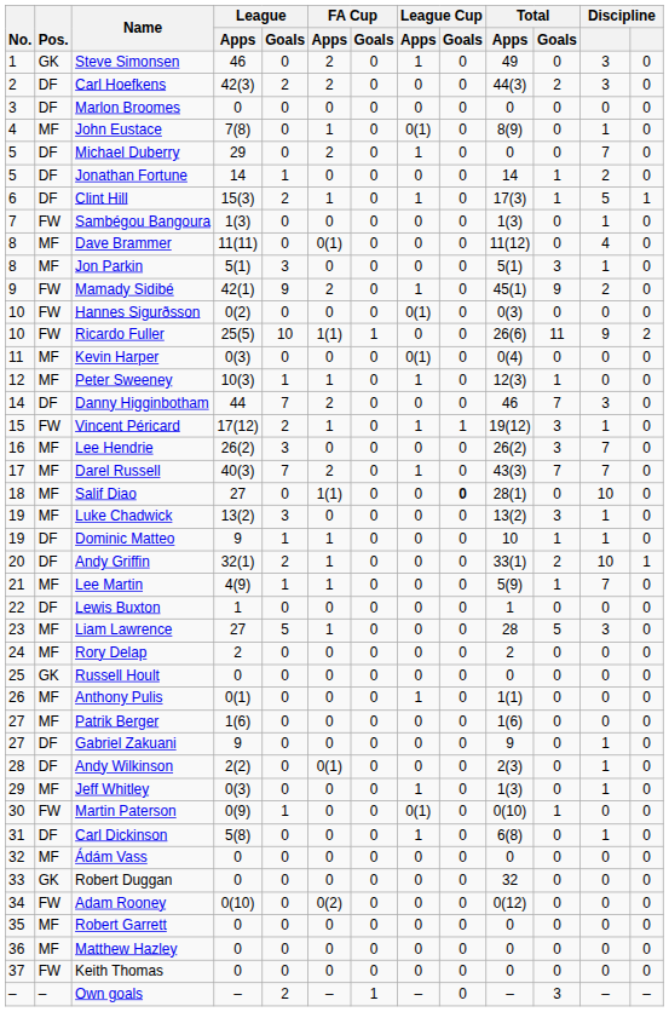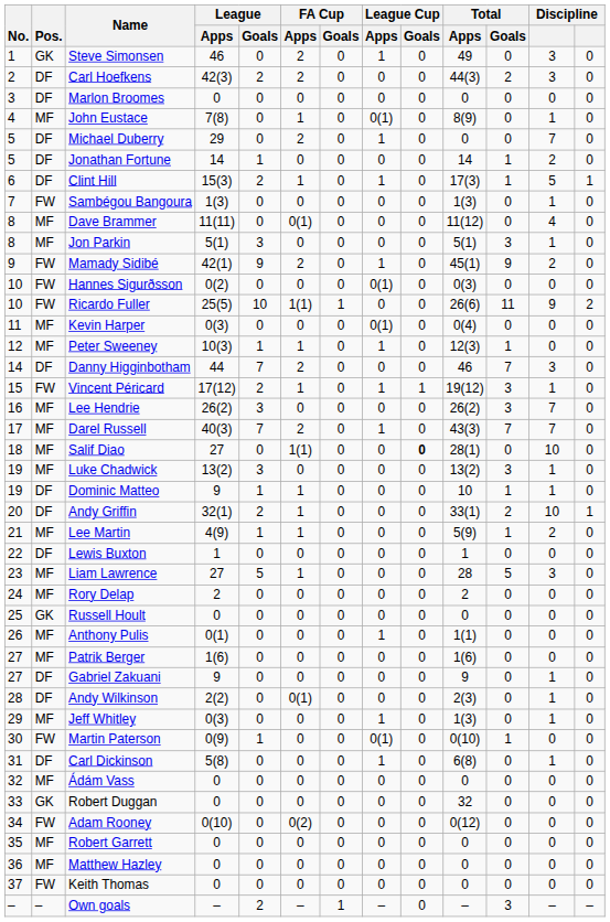 <table class="wikitable" style="text-align:center">
 <tr>
 <th rowspan="2" valign="bottom">No.</th>
 <th rowspan="2" valign="bottom">Pos.</th>
 <th rowspan="2">Name</th>
 <th colspan="2" width="85">League</th>
 <th colspan="2" width="85">FA Cup</th>
 <th colspan="2" width="85">League Cup</th>
 <th colspan="2" width="85">Total</th>
 <th colspan="2" width="85">Discipline</th>
 </tr>
 <tr>
 <th>Apps</th>
 <th>Goals</th>
 <th>Apps</th>
 <th>Goals</th>
 <th>Apps</th>
 <th>Goals</th>
 <th>Apps</th>
 <th>Goals</th>
 <th></th>
 <th></th>
 </tr>
 <tr>
 <td align="left">1</td>
 <td align="left">GK</td>
 <td align="left"> <a href='#'>Steve Simonsen</a></td>
 <td>46</td>
 <td>0</td>
 <td>2</td>
 <td>0</td>
 <td>1</td>
 <td>0</td>
 <td>49</td>
 <td>0</td>
 <td>3</td>
 <td>0</td>
 </tr>
 <tr>
 <td align="left">2</td>
 <td align="left">DF</td>
 <td align="left"> <a href='#'>Carl Hoefkens</a></td>
 <td>42(3)</td>
 <td>2</td>
 <td>2</td>
 <td>0</td>
 <td>0</td>
 <td>0</td>
 <td>44(3)</td>
 <td>2</td>
 <td>3</td>
 <td>0</td>
 </tr>
 <tr>
 <td align="left">3</td>
 <td align="left">DF</td>
 <td align="left"> <a href='#'>Marlon Broomes</a></td>
 <td>0</td>
 <td>0</td>
 <td>0</td>
 <td>0</td>
 <td>0</td>
 <td>0</td>
 <td>0</td>
 <td>0</td>
 <td>0</td>
 <td>0</td>
 </tr>
 <tr>
 <td align="left">4</td>
 <td align="left">MF</td>
 <td align="left"> <a href='#'>John Eustace</a></td>
 <td>7(8)</td>
 <td>0</td>
 <td>1</td>
 <td>0</td>
 <td>0(1)</td>
 <td>0</td>
 <td>8(9)</td>
 <td>0</td>
 <td>1</td>
 <td>0</td>
 </tr>
 <tr>
 <td align="left">5</td>
 <td align="left">DF</td>
 <td align="left"> <a href='#'>Michael Duberry</a></td>
 <td>29</td>
 <td>0</td>
 <td>2</td>
 <td>0</td>
 <td>1</td>
 <td>0</td>
 <td>0</td>
 <td>0</td>
 <td>7</td>
 <td>0</td>
 </tr>
 <tr>
 <td align="left">5</td>
 <td align="left">DF</td>
 <td align="left"> <a href='#'>Jonathan Fortune</a></td>
 <td>14</td>
 <td>1</td>
 <td>0</td>
 <td>0</td>
 <td>0</td>
 <td>0</td>
 <td>14</td>
 <td>1</td>
 <td>2</td>
 <td>0</td>
 </tr>
 <tr>
 <td align="left">6</td>
 <td align="left">DF</td>
 <td align="left"> <a href='#'>Clint Hill</a></td>
 <td>15(3)</td>
 <td>2</td>
 <td>1</td>
 <td>0</td>
 <td>1</td>
 <td>0</td>
 <td>17(3)</td>
 <td>1</td>
 <td>5</td>
 <td>1</td>
 </tr>
 <tr>
 <td align="left">7</td>
 <td align="left">FW</td>
 <td align="left"> <a href='#'>Sambégou Bangoura</a></td>
 <td>1(3)</td>
 <td>0</td>
 <td>0</td>
 <td>0</td>
 <td>0</td>
 <td>0</td>
 <td>1(3)</td>
 <td>0</td>
 <td>1</td>
 <td>0</td>
 </tr>
 <tr>
 <td align="left">8</td>
 <td align="left">MF</td>
 <td align="left"> <a href='#'>Dave Brammer</a></td>
 <td>11(11)</td>
 <td>0</td>
 <td>0(1)</td>
 <td>0</td>
 <td>0</td>
 <td>0</td>
 <td>11(12)</td>
 <td>0</td>
 <td>4</td>
 <td>0</td>
 </tr>
 <tr>
 <td align="left">8</td>
 <td align="left">MF</td>
 <td align="left"> <a href='#'>Jon Parkin</a></td>
 <td>5(1)</td>
 <td>3</td>
 <td>0</td>
 <td>0</td>
 <td>0</td>
 <td>0</td>
 <td>5(1)</td>
 <td>3</td>
 <td>1</td>
 <td>0</td>
 </tr>
 <tr>
 <td align="left">9</td>
 <td align="left">FW</td>
 <td align="left"> <a href='#'>Mamady Sidibé</a></td>
 <td>42(1)</td>
 <td>9</td>
 <td>2</td>
 <td>0</td>
 <td>1</td>
 <td>0</td>
 <td>45(1)</td>
 <td>9</td>
 <td>2</td>
 <td>0</td>
 </tr>
 <tr>
 <td align="left">10</td>
 <td align="left">FW</td>
 <td align="left"> <a href='#'>Hannes Sigurðsson</a></td>
 <td>0(2)</td>
 <td>0</td>
 <td>0</td>
 <td>0</td>
 <td>0(1)</td>
 <td>0</td>
 <td>0(3)</td>
 <td>0</td>
 <td>0</td>
 <td>0</td>
 </tr>
 <tr>
 <td align="left">10</td>
 <td align="left">FW</td>
 <td align="left"> <a href='#'>Ricardo Fuller</a></td>
 <td>25(5)</td>
 <td>10</td>
 <td>1(1)</td>
 <td>1</td>
 <td>0</td>
 <td>0</td>
 <td>26(6)</td>
 <td>11</td>
 <td>9</td>
 <td>2</td>
 </tr>
 <tr>
 <td align="left">11</td>
 <td align="left">MF</td>
 <td align="left"> <a href='#'>Kevin Harper</a></td>
 <td>0(3)</td>
 <td>0</td>
 <td>0</td>
 <td>0</td>
 <td>0(1)</td>
 <td>0</td>
 <td>0(4)</td>
 <td>0</td>
 <td>0</td>
 <td>0</td>
 </tr>
 <tr>
 <td align="left">12</td>
 <td align="left">MF</td>
 <td align="left"> <a href='#'>Peter Sweeney</a></td>
 <td>10(3)</td>
 <td>1</td>
 <td>1</td>
 <td>0</td>
 <td>1</td>
 <td>0</td>
 <td>12(3)</td>
 <td>1</td>
 <td>0</td>
 <td>0</td>
 </tr>
 <tr>
 <td align="left">14</td>
 <td align="left">DF</td>
 <td align="left"> <a href='#'>Danny Higginbotham</a></td>
 <td>44</td>
 <td>7</td>
 <td>2</td>
 <td>0</td>
 <td>0</td>
 <td>0</td>
 <td>46</td>
 <td>7</td>
 <td>3</td>
 <td>0</td>
 </tr>
 <tr>
 <td align="left">15</td>
 <td align="left">FW</td>
 <td align="left"> <a href='#'>Vincent Péricard</a></td>
 <td>17(12)</td>
 <td>2</td>
 <td>1</td>
 <td>0</td>
 <td>1</td>
 <td>1</td>
 <td>19(12)</td>
 <td>3</td>
 <td>1</td>
 <td>0</td>
 </tr>
 <tr>
 <td align="left">16</td>
 <td align="left">MF</td>
 <td align="left"> <a href='#'>Lee Hendrie</a></td>
 <td>26(2)</td>
 <td>3</td>
 <td>0</td>
 <td>0</td>
 <td>0</td>
 <td>0</td>
 <td>26(2)</td>
 <td>3</td>
 <td>7</td>
 <td>0</td>
 </tr>
 <tr>
 <td align="left">17</td>
 <td align="left">MF</td>
 <td align="left"> <a href='#'>Darel Russell</a></td>
 <td>40(3)</td>
 <td>7</td>
 <td>2</td>
 <td>0</td>
 <td>1</td>
 <td>0</td>
 <td>43(3)</td>
 <td>7</td>
 <td>7</td>
 <td>0</td>
 </tr>
 <tr>
 <td align="left">18</td>
 <td align="left">MF</td>
 <td align="left"> <a href='#'>Salif Diao</a></td>
 <td>27</td>
 <td>0</td>
 <td>1(1)</td>
 <td>0</td>
 <td>0</td>
 <td><strong>0</strong></td>
 <td>28(1)</td>
 <td>0</td>
 <td>10</td>
 <td>0</td>
 </tr>
 <tr>
 <td align="left">19</td>
 <td align="left">MF</td>
 <td align="left"> <a href='#'>Luke Chadwick</a></td>
 <td>13(2)</td>
 <td>3</td>
 <td>0</td>
 <td>0</td>
 <td>0</td>
 <td>0</td>
 <td>13(2)</td>
 <td>3</td>
 <td>1</td>
 <td>0</td>
 </tr>
 <tr>
 <td align="left">19</td>
 <td align="left">DF</td>
 <td align="left"> <a href='#'>Dominic Matteo</a></td>
 <td>9</td>
 <td>1</td>
 <td>1</td>
 <td>0</td>
 <td>0</td>
 <td>0</td>
 <td>10</td>
 <td>1</td>
 <td>1</td>
 <td>0</td>
 </tr>
 <tr>
 <td align="left">20</td>
 <td align="left">DF</td>
 <td align="left"> <a href='#'>Andy Griffin</a></td>
 <td>32(1)</td>
 <td>2</td>
 <td>1</td>
 <td>0</td>
 <td>0</td>
 <td>0</td>
 <td>33(1)</td>
 <td>2</td>
 <td>10</td>
 <td>1</td>
 </tr>
 <tr>
 <td align="left">21</td>
 <td align="left">MF</td>
 <td align="left"> <a href='#'>Lee Martin</a></td>
 <td>4(9)</td>
 <td>1</td>
 <td>1</td>
 <td>0</td>
 <td>0</td>
 <td>0</td>
 <td>5(9)</td>
 <td>1</td>
-<td>7</td>
+<td>2</td>
 <td>0</td>
 </tr>
 <tr>
 <td align="left">22</td>
 <td align="left">DF</td>
 <td align="left"> <a href='#'>Lewis Buxton</a></td>
 <td>1</td>
 <td>0</td>
 <td>0</td>
 <td>0</td>
 <td>0</td>
 <td>0</td>
 <td>1</td>
 <td>0</td>
 <td>0</td>
 <td>0</td>
 </tr>
 <tr>
 <td align="left">23</td>
 <td align="left">MF</td>
 <td align="left"> <a href='#'>Liam Lawrence</a></td>
 <td>27</td>
 <td>5</td>
 <td>1</td>
 <td>0</td>
 <td>0</td>
 <td>0</td>
 <td>28</td>
 <td>5</td>
 <td>3</td>
 <td>0</td>
 </tr>
 <tr>
 <td align="left">24</td>
 <td align="left">MF</td>
 <td align="left"> <a href='#'>Rory Delap</a></td>
 <td>2</td>
 <td>0</td>
 <td>0</td>
 <td>0</td>
 <td>0</td>
 <td>0</td>
 <td>2</td>
 <td>0</td>
 <td>0</td>
 <td>0</td>
 </tr>
 <tr>
 <td align="left">25</td>
 <td align="left">GK</td>
 <td align="left"> <a href='#'>Russell Hoult</a></td>
 <td>0</td>
 <td>0</td>
 <td>0</td>
 <td>0</td>
 <td>0</td>
 <td>0</td>
 <td>0</td>
 <td>0</td>
 <td>0</td>
 <td>0</td>
 </tr>
 <tr>
 <td align="left">26</td>
 <td align="left">MF</td>
 <td align="left"> <a href='#'>Anthony Pulis</a></td>
 <td>0(1)</td>
 <td>0</td>
 <td>0</td>
 <td>0</td>
 <td>1</td>
 <td>0</td>
 <td>1(1)</td>
 <td>0</td>
 <td>0</td>
 <td>0</td>
 </tr>
 <tr>
 <td align="left">27</td>
 <td align="left">MF</td>
 <td align="left"> <a href='#'>Patrik Berger</a></td>
 <td>1(6)</td>
 <td>0</td>
 <td>0</td>
 <td>0</td>
 <td>0</td>
 <td>0</td>
 <td>1(6)</td>
 <td>0</td>
 <td>0</td>
 <td>0</td>
 </tr>
 <tr>
 <td align="left">27</td>
 <td align="left">DF</td>
 <td align="left"> <a href='#'>Gabriel Zakuani</a></td>
 <td>9</td>
 <td>0</td>
 <td>0</td>
 <td>0</td>
 <td>0</td>
 <td>0</td>
 <td>9</td>
 <td>0</td>
 <td>1</td>
 <td>0</td>
 </tr>
 <tr>
 <td align="left">28</td>
 <td align="left">DF</td>
 <td align="left"> <a href='#'>Andy Wilkinson</a></td>
 <td>2(2)</td>
 <td>0</td>
 <td>0(1)</td>
 <td>0</td>
 <td>0</td>
 <td>0</td>
 <td>2(3)</td>
 <td>0</td>
 <td>1</td>
 <td>0</td>
 </tr>
 <tr>
 <td align="left">29</td>
 <td align="left">MF</td>
 <td align="left"> <a href='#'>Jeff Whitley</a></td>
 <td>0(3)</td>
 <td>0</td>
 <td>0</td>
 <td>0</td>
 <td>1</td>
 <td>0</td>
 <td>1(3)</td>
 <td>0</td>
 <td>1</td>
 <td>0</td>
 </tr>
 <tr>
 <td align="left">30</td>
 <td align="left">FW</td>
 <td align="left"> <a href='#'>Martin Paterson</a></td>
 <td>0(9)</td>
 <td>1</td>
 <td>0</td>
 <td>0</td>
 <td>0(1)</td>
 <td>0</td>
 <td>0(10)</td>
 <td>1</td>
 <td>0</td>
 <td>0</td>
 </tr>
 <tr>
 <td align="left">31</td>
 <td align="left">DF</td>
 <td align="left"> <a href='#'>Carl Dickinson</a></td>
 <td>5(8)</td>
 <td>0</td>
 <td>0</td>
 <td>0</td>
 <td>1</td>
 <td>0</td>
 <td>6(8)</td>
 <td>0</td>
 <td>1</td>
 <td>0</td>
 </tr>
 <tr>
 <td align="left">32</td>
 <td align="left">MF</td>
 <td align="left"> <a href='#'>Ádám Vass</a></td>
 <td>0</td>
 <td>0</td>
 <td>0</td>
 <td>0</td>
 <td>0</td>
 <td>0</td>
 <td>0</td>
 <td>0</td>
 <td>0</td>
 <td>0</td>
 </tr>
 <tr>
 <td align="left">33</td>
 <td align="left">GK</td>
 <td align="left"> Robert Duggan</td>
 <td>0</td>
 <td>0</td>
 <td>0</td>
 <td>0</td>
 <td>0</td>
 <td>0</td>
 <td>32</td>
 <td>0</td>
 <td>0</td>
 <td>0</td>
 </tr>
 <tr>
 <td align="left">34</td>
 <td align="left">FW</td>
 <td align="left"> <a href='#'>Adam Rooney</a></td>
 <td>0(10)</td>
 <td>0</td>
 <td>0(2)</td>
 <td>0</td>
 <td>0</td>
 <td>0</td>
 <td>0(12)</td>
 <td>0</td>
 <td>0</td>
 <td>0</td>
 </tr>
 <tr>
 <td align="left">35</td>
 <td align="left">MF</td>
 <td align="left"> <a href='#'>Robert Garrett</a></td>
 <td>0</td>
 <td>0</td>
 <td>0</td>
 <td>0</td>
 <td>0</td>
 <td>0</td>
 <td>0</td>
 <td>0</td>
 <td>0</td>
 <td>0</td>
 </tr>
 <tr>
 <td align="left">36</td>
 <td align="left">MF</td>
 <td align="left"> <a href='#'>Matthew Hazley</a></td>
 <td>0</td>
 <td>0</td>
 <td>0</td>
 <td>0</td>
 <td>0</td>
 <td>0</td>
 <td>0</td>
 <td>0</td>
 <td>0</td>
 <td>0</td>
 </tr>
 <tr>
 <td align="left">37</td>
 <td align="left">FW</td>
 <td align="left"> Keith Thomas</td>
 <td>0</td>
 <td>0</td>
 <td>0</td>
 <td>0</td>
 <td>0</td>
 <td>0</td>
 <td>0</td>
 <td>0</td>
 <td>0</td>
 <td>0</td>
 </tr>
 <tr>
 <td align="left">–</td>
 <td align="left">–</td>
 <td align="left"><a href='#'>Own goals</a></td>
 <td>–</td>
 <td>2</td>
 <td>–</td>
 <td>1</td>
 <td>–</td>
 <td>0</td>
 <td>–</td>
 <td>3</td>
 <td>–</td>
 <td>–</td>
 </tr>
 </table>
